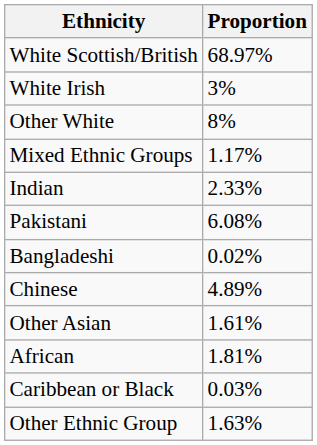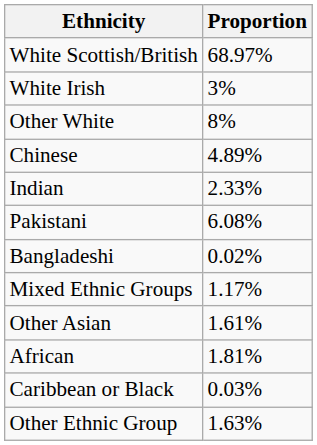 <table class="wikitable">
 <tr>
 <th>Ethnicity</th>
 <th>Proportion</th>
 </tr>
 <tr>
 <td>White Scottish/British</td>
 <td>68.97%</td>
 </tr>
 <tr>
 <td>White Irish</td>
 <td>3%</td>
 </tr>
 <tr>
 <td>Other White</td>
 <td>8%</td>
 </tr>
 <tr>
-<td>Mixed Ethnic Groups</td>
-<td>1.17%</td>
+<td>Chinese</td>
+<td>4.89%</td>
 </tr>
 <tr>
 <td>Indian</td>
 <td>2.33%</td>
 </tr>
 <tr>
 <td>Pakistani</td>
 <td>6.08%</td>
 </tr>
 <tr>
 <td>Bangladeshi</td>
 <td>0.02%</td>
 </tr>
 <tr>
-<td>Chinese</td>
-<td>4.89%</td>
+<td>Mixed Ethnic Groups</td>
+<td>1.17%</td>
 </tr>
 <tr>
 <td>Other Asian</td>
 <td>1.61%</td>
 </tr>
 <tr>
 <td>African</td>
 <td>1.81%</td>
 </tr>
 <tr>
 <td>Caribbean or Black</td>
 <td>0.03%</td>
 </tr>
 <tr>
 <td>Other Ethnic Group</td>
 <td>1.63%</td>
 </tr>
 </table>
